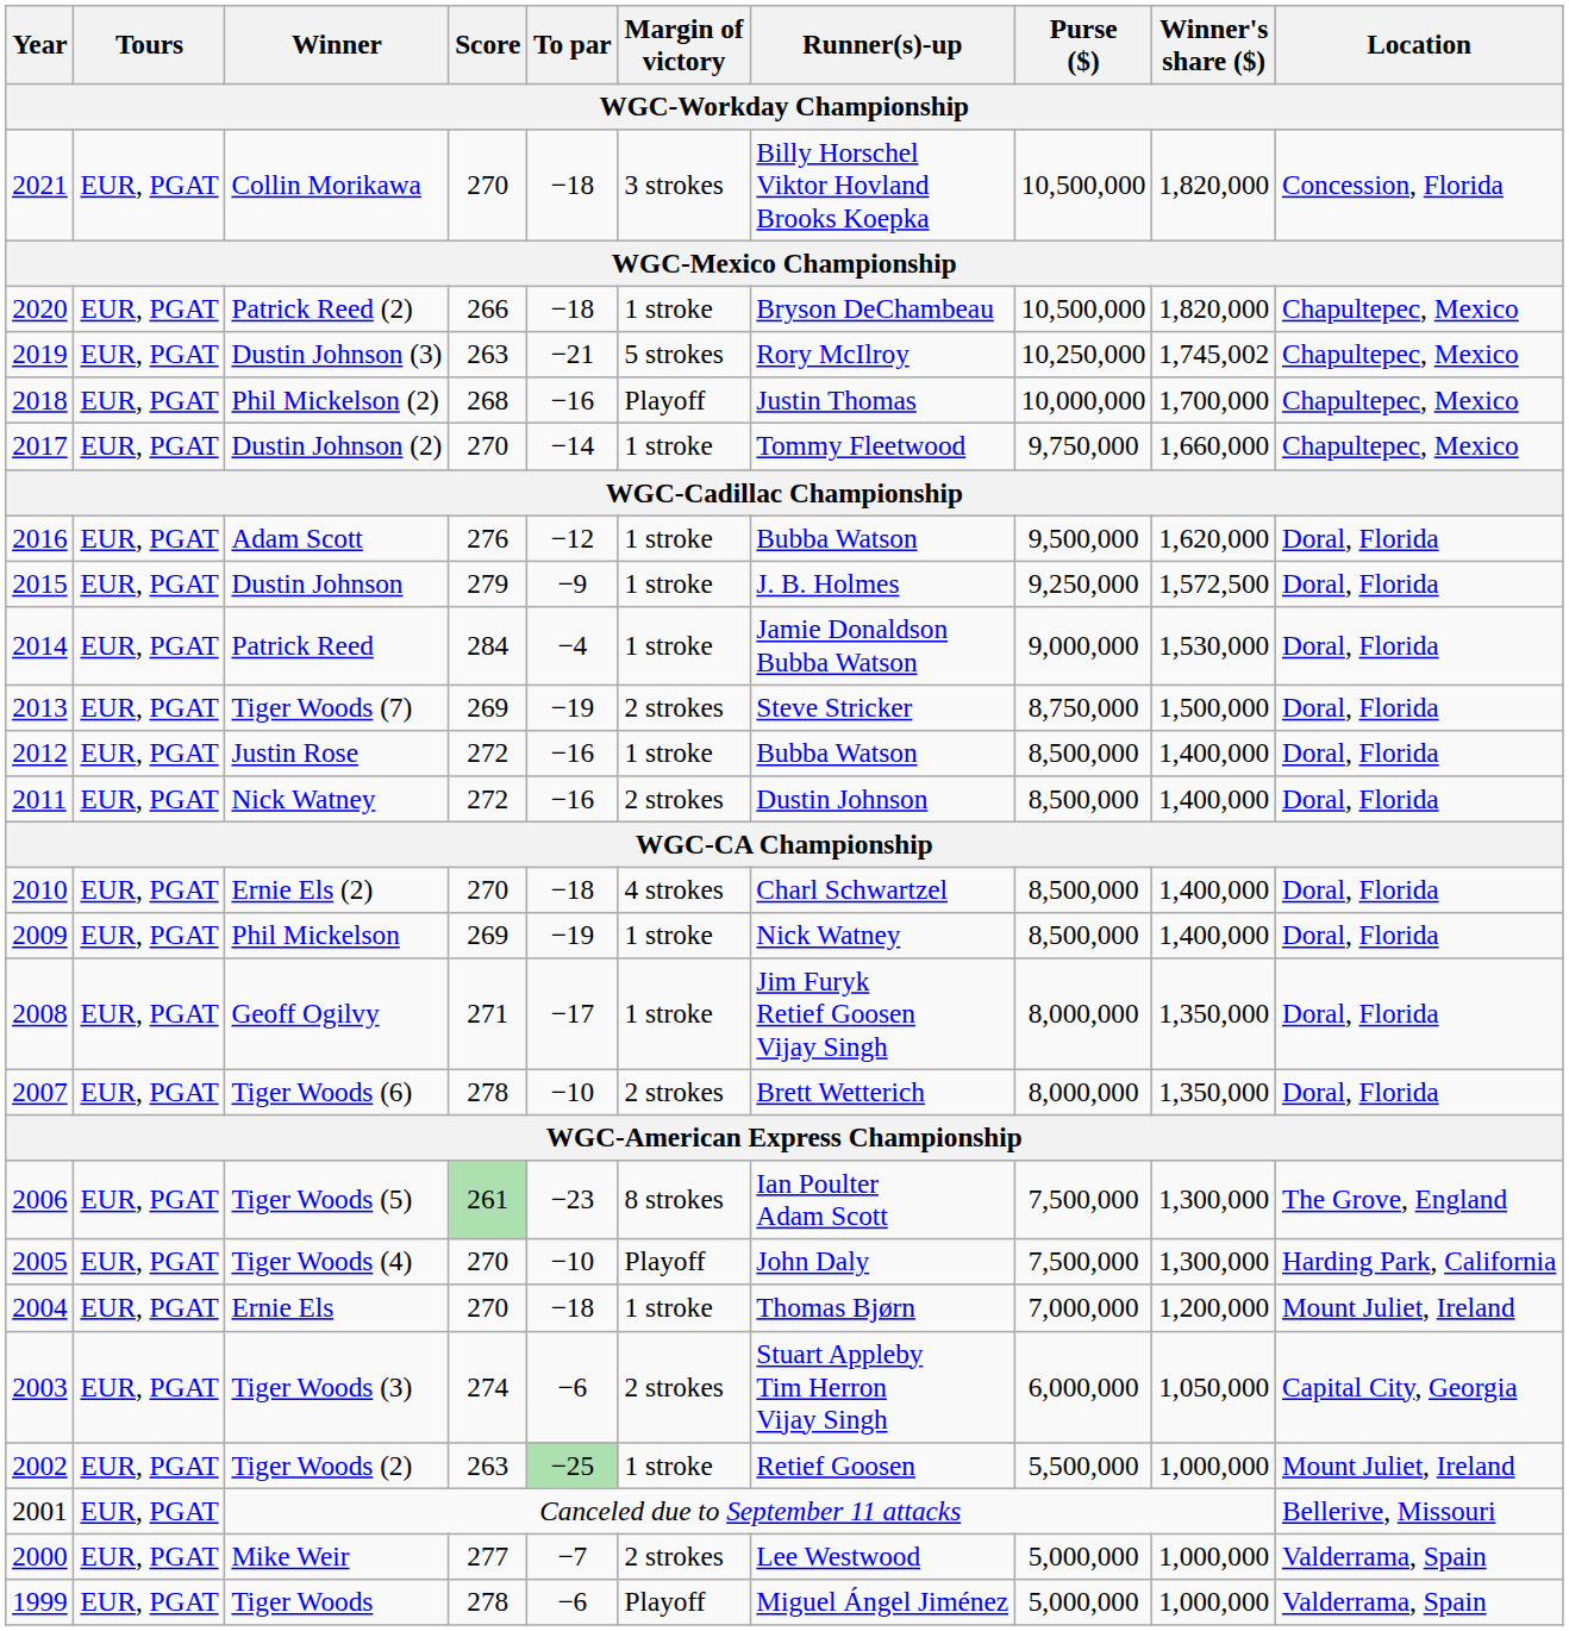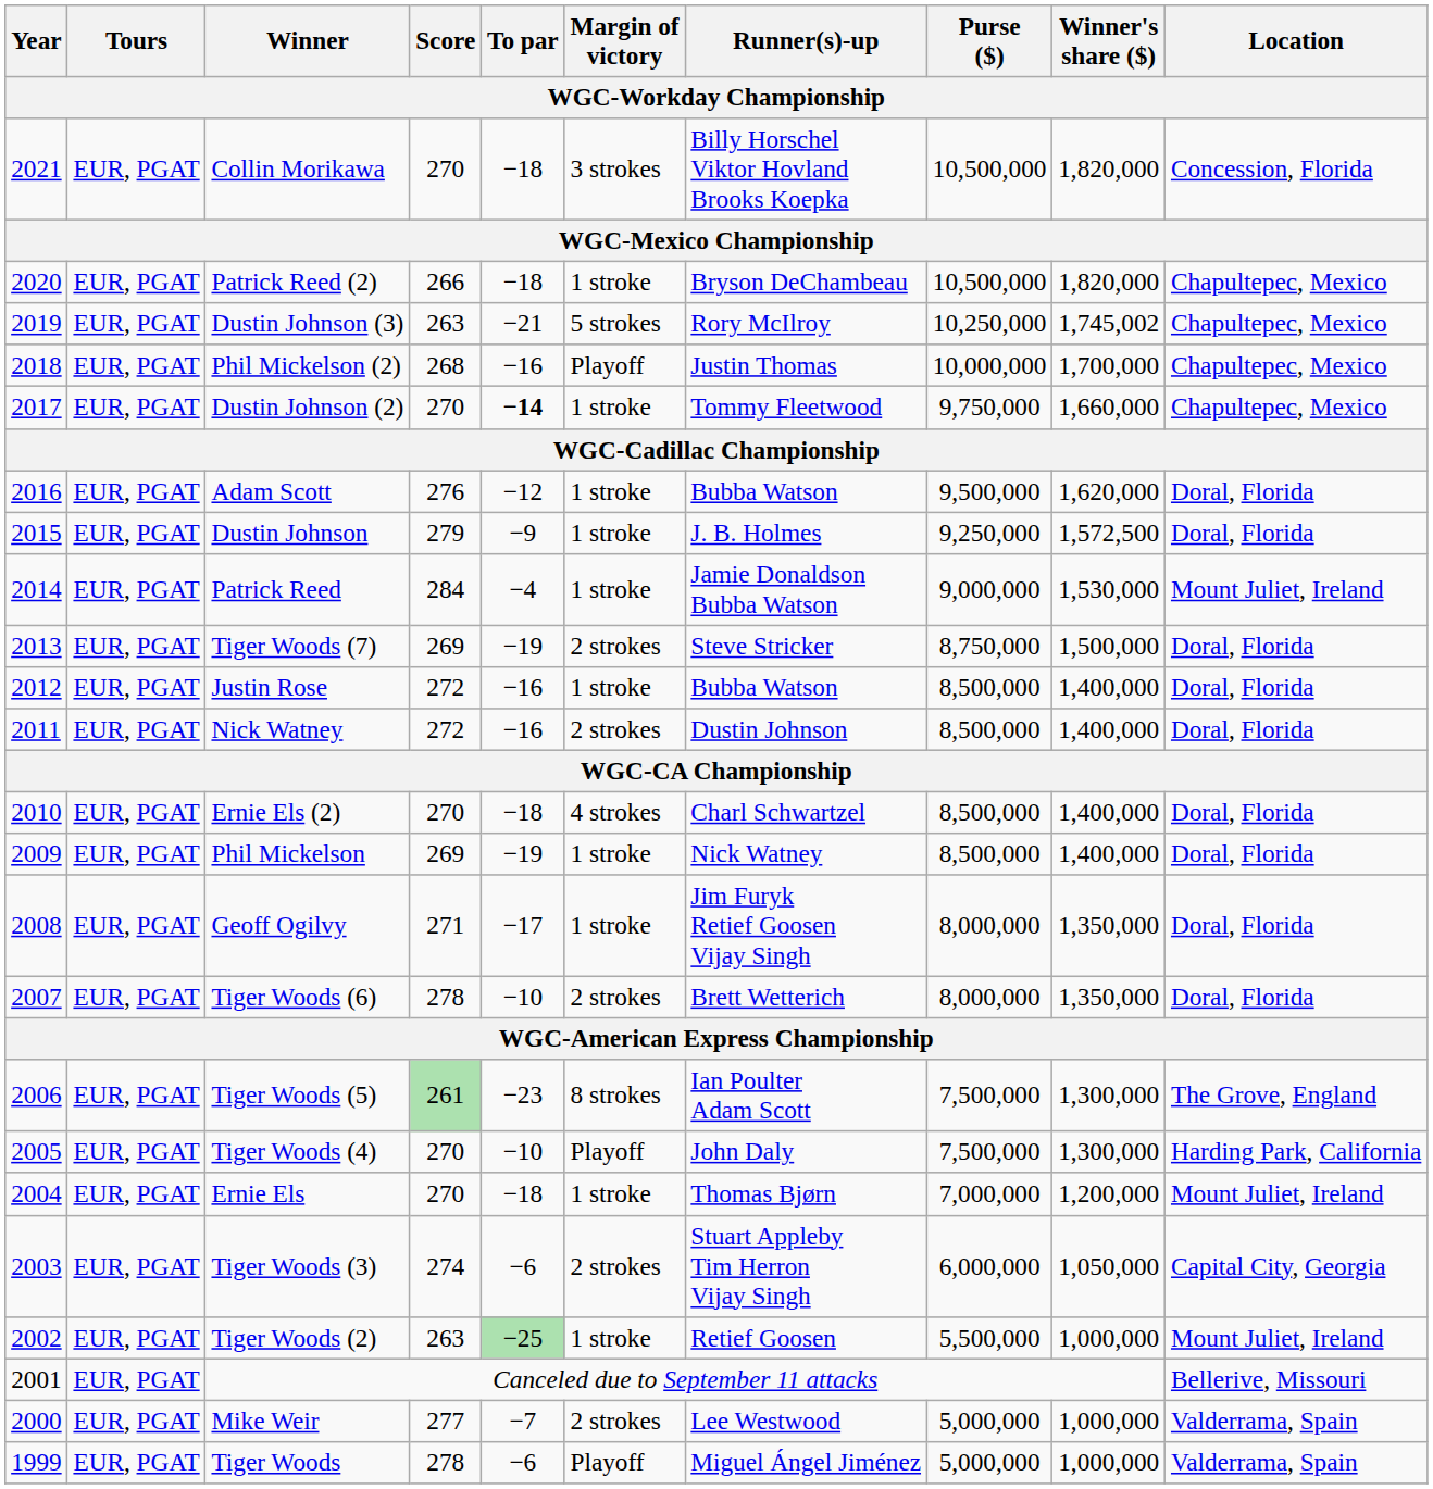 <table class="wikitable" style="font-size:95%">
 <tr>
 <th>Year</th>
 <th>Tours</th>
 <th>Winner</th>
 <th>Score</th>
 <th>To par</th>
 <th>Margin of<br>victory</th>
 <th>Runner(s)-up</th>
 <th>Purse<br>($)</th>
 <th>Winner's<br>share ($)</th>
 <th>Location</th>
 </tr>
 <tr>
 <th colspan=10>WGC-Workday Championship</th>
 </tr>
 <tr>
 <td><a href='#'>2021</a></td>
 <td><a href='#'>EUR</a>, <a href='#'>PGAT</a></td>
 <td> <a href='#'>Collin Morikawa</a></td>
 <td align=center>270</td>
 <td align=center>−18</td>
 <td>3 strokes</td>
 <td> <a href='#'>Billy Horschel</a><br> <a href='#'>Viktor Hovland</a><br> <a href='#'>Brooks Koepka</a></td>
 <td align=center>10,500,000</td>
 <td align=center>1,820,000</td>
 <td><a href='#'>Concession</a>, <a href='#'>Florida</a></td>
 </tr>
 <tr>
 <th colspan="10">WGC-Mexico Championship</th>
 </tr>
 <tr>
 <td><a href='#'>2020</a></td>
 <td><a href='#'>EUR</a>, <a href='#'>PGAT</a></td>
 <td> <a href='#'>Patrick Reed</a> (2)</td>
 <td align=center>266</td>
 <td align=center>−18</td>
 <td>1 stroke</td>
 <td> <a href='#'>Bryson DeChambeau</a></td>
 <td align=center>10,500,000</td>
 <td align=center>1,820,000</td>
 <td><a href='#'>Chapultepec</a>, <a href='#'>Mexico</a></td>
 </tr>
 <tr>
 <td><a href='#'>2019</a></td>
 <td><a href='#'>EUR</a>, <a href='#'>PGAT</a></td>
 <td> <a href='#'>Dustin Johnson</a> (3)</td>
 <td align=center>263</td>
 <td align=center>−21</td>
 <td>5 strokes</td>
 <td> <a href='#'>Rory McIlroy</a></td>
 <td align=center>10,250,000</td>
 <td align=center>1,745,002</td>
 <td><a href='#'>Chapultepec</a>, <a href='#'>Mexico</a></td>
 </tr>
 <tr>
 <td><a href='#'>2018</a></td>
 <td><a href='#'>EUR</a>, <a href='#'>PGAT</a></td>
 <td> <a href='#'>Phil Mickelson</a> (2)</td>
 <td align=center>268</td>
 <td align=center>−16</td>
 <td>Playoff</td>
 <td> <a href='#'>Justin Thomas</a></td>
 <td align=center>10,000,000</td>
 <td align=center>1,700,000</td>
 <td><a href='#'>Chapultepec</a>, <a href='#'>Mexico</a></td>
 </tr>
 <tr>
 <td><a href='#'>2017</a></td>
 <td><a href='#'>EUR</a>, <a href='#'>PGAT</a></td>
 <td> <a href='#'>Dustin Johnson</a> (2)</td>
 <td align=center>270</td>
-<td align=center>−14</td>
+<td align=center><strong>−14</strong></td>
 <td>1 stroke</td>
 <td> <a href='#'>Tommy Fleetwood</a></td>
 <td align=center>9,750,000</td>
 <td align=center>1,660,000</td>
 <td><a href='#'>Chapultepec</a>, <a href='#'>Mexico</a></td>
 </tr>
 <tr>
 <th colspan="10">WGC-Cadillac Championship</th>
 </tr>
 <tr>
 <td><a href='#'>2016</a></td>
 <td><a href='#'>EUR</a>, <a href='#'>PGAT</a></td>
 <td> <a href='#'>Adam Scott</a></td>
 <td align=center>276</td>
 <td align=center>−12</td>
 <td>1 stroke</td>
 <td> <a href='#'>Bubba Watson</a></td>
 <td align=center>9,500,000</td>
 <td align=center>1,620,000</td>
 <td><a href='#'>Doral</a>, <a href='#'>Florida</a></td>
 </tr>
 <tr>
 <td><a href='#'>2015</a></td>
 <td><a href='#'>EUR</a>, <a href='#'>PGAT</a></td>
 <td> <a href='#'>Dustin Johnson</a></td>
 <td align=center>279</td>
 <td align=center>−9</td>
 <td>1 stroke</td>
 <td> <a href='#'>J. B. Holmes</a></td>
 <td align=center>9,250,000</td>
 <td align=center>1,572,500</td>
 <td><a href='#'>Doral</a>, <a href='#'>Florida</a></td>
 </tr>
 <tr>
 <td><a href='#'>2014</a></td>
 <td><a href='#'>EUR</a>, <a href='#'>PGAT</a></td>
 <td> <a href='#'>Patrick Reed</a></td>
 <td align=center>284</td>
 <td align=center>−4</td>
 <td>1 stroke</td>
 <td> <a href='#'>Jamie Donaldson</a><br> <a href='#'>Bubba Watson</a></td>
 <td align=center>9,000,000</td>
 <td align=center>1,530,000</td>
-<td><a href='#'>Doral</a>, <a href='#'>Florida</a></td>
+<td><a href='#'>Mount Juliet</a>, <a href='#'>Ireland</a></td>
 </tr>
 <tr>
 <td><a href='#'>2013</a></td>
 <td><a href='#'>EUR</a>, <a href='#'>PGAT</a></td>
 <td> <a href='#'>Tiger Woods</a> (7)</td>
 <td align=center>269</td>
 <td align=center>−19</td>
 <td>2 strokes</td>
 <td> <a href='#'>Steve Stricker</a></td>
 <td align=center>8,750,000</td>
 <td align=center>1,500,000</td>
 <td><a href='#'>Doral</a>, <a href='#'>Florida</a></td>
 </tr>
 <tr>
 <td><a href='#'>2012</a></td>
 <td><a href='#'>EUR</a>, <a href='#'>PGAT</a></td>
 <td> <a href='#'>Justin Rose</a></td>
 <td align=center>272</td>
 <td align=center>−16</td>
 <td>1 stroke</td>
 <td> <a href='#'>Bubba Watson</a></td>
 <td align=center>8,500,000</td>
 <td align=center>1,400,000</td>
 <td><a href='#'>Doral</a>, <a href='#'>Florida</a></td>
 </tr>
 <tr>
 <td><a href='#'>2011</a></td>
 <td><a href='#'>EUR</a>, <a href='#'>PGAT</a></td>
 <td> <a href='#'>Nick Watney</a></td>
 <td align=center>272</td>
 <td align=center>−16</td>
 <td>2 strokes</td>
 <td> <a href='#'>Dustin Johnson</a></td>
 <td align=center>8,500,000</td>
 <td align=center>1,400,000</td>
 <td><a href='#'>Doral</a>, <a href='#'>Florida</a></td>
 </tr>
 <tr>
 <th colspan="10">WGC-CA Championship</th>
 </tr>
 <tr>
 <td><a href='#'>2010</a></td>
 <td><a href='#'>EUR</a>, <a href='#'>PGAT</a></td>
 <td> <a href='#'>Ernie Els</a> (2)</td>
 <td align=center>270</td>
 <td align=center>−18</td>
 <td>4 strokes</td>
 <td> <a href='#'>Charl Schwartzel</a></td>
 <td align=center>8,500,000</td>
 <td align=center>1,400,000</td>
 <td><a href='#'>Doral</a>, <a href='#'>Florida</a></td>
 </tr>
 <tr>
 <td><a href='#'>2009</a></td>
 <td><a href='#'>EUR</a>, <a href='#'>PGAT</a></td>
 <td> <a href='#'>Phil Mickelson</a></td>
 <td align=center>269</td>
 <td align=center>−19</td>
 <td>1 stroke</td>
 <td> <a href='#'>Nick Watney</a></td>
 <td align=center>8,500,000</td>
 <td align=center>1,400,000</td>
 <td><a href='#'>Doral</a>, <a href='#'>Florida</a></td>
 </tr>
 <tr>
 <td><a href='#'>2008</a></td>
 <td><a href='#'>EUR</a>, <a href='#'>PGAT</a></td>
 <td> <a href='#'>Geoff Ogilvy</a></td>
 <td align=center>271</td>
 <td align=center>−17</td>
 <td>1 stroke</td>
 <td> <a href='#'>Jim Furyk</a><br> <a href='#'>Retief Goosen</a><br> <a href='#'>Vijay Singh</a></td>
 <td align=center>8,000,000</td>
 <td align=center>1,350,000</td>
 <td><a href='#'>Doral</a>, <a href='#'>Florida</a></td>
 </tr>
 <tr>
 <td><a href='#'>2007</a></td>
 <td><a href='#'>EUR</a>, <a href='#'>PGAT</a></td>
 <td> <a href='#'>Tiger Woods</a> (6)</td>
 <td align=center>278</td>
 <td align=center>−10</td>
 <td>2 strokes</td>
 <td> <a href='#'>Brett Wetterich</a></td>
 <td align=center>8,000,000</td>
 <td align=center>1,350,000</td>
 <td><a href='#'>Doral</a>, <a href='#'>Florida</a></td>
 </tr>
 <tr>
 <th colspan="10">WGC-American Express Championship</th>
 </tr>
 <tr>
 <td><a href='#'>2006</a></td>
 <td><a href='#'>EUR</a>, <a href='#'>PGAT</a></td>
 <td> <a href='#'>Tiger Woods</a> (5)</td>
 <td style="text-align: center; background: #ACE1AF">261</td>
 <td align=center>−23</td>
 <td>8 strokes</td>
 <td> <a href='#'>Ian Poulter</a><br> <a href='#'>Adam Scott</a></td>
 <td align=center>7,500,000</td>
 <td align=center>1,300,000</td>
 <td><a href='#'>The Grove</a>, <a href='#'>England</a></td>
 </tr>
 <tr>
 <td><a href='#'>2005</a></td>
 <td><a href='#'>EUR</a>, <a href='#'>PGAT</a></td>
 <td> <a href='#'>Tiger Woods</a> (4)</td>
 <td align=center>270</td>
 <td align=center>−10</td>
 <td>Playoff</td>
 <td> <a href='#'>John Daly</a></td>
 <td align=center>7,500,000</td>
 <td align=center>1,300,000</td>
 <td><a href='#'>Harding Park</a>, <a href='#'>California</a></td>
 </tr>
 <tr>
 <td><a href='#'>2004</a></td>
 <td><a href='#'>EUR</a>, <a href='#'>PGAT</a></td>
 <td> <a href='#'>Ernie Els</a></td>
 <td align=center>270</td>
 <td align=center>−18</td>
 <td>1 stroke</td>
 <td> <a href='#'>Thomas Bjørn</a></td>
 <td align=center>7,000,000</td>
 <td align=center>1,200,000</td>
 <td><a href='#'>Mount Juliet</a>, <a href='#'>Ireland</a></td>
 </tr>
 <tr>
 <td><a href='#'>2003</a></td>
 <td><a href='#'>EUR</a>, <a href='#'>PGAT</a></td>
 <td> <a href='#'>Tiger Woods</a> (3)</td>
 <td align=center>274</td>
 <td align=center>−6</td>
 <td>2 strokes</td>
 <td> <a href='#'>Stuart Appleby</a><br> <a href='#'>Tim Herron</a><br> <a href='#'>Vijay Singh</a></td>
 <td align=center>6,000,000</td>
 <td align=center>1,050,000</td>
 <td><a href='#'>Capital City</a>, <a href='#'>Georgia</a></td>
 </tr>
 <tr>
 <td><a href='#'>2002</a></td>
 <td><a href='#'>EUR</a>, <a href='#'>PGAT</a></td>
 <td> <a href='#'>Tiger Woods</a> (2)</td>
 <td align=center>263</td>
 <td style="text-align: center; background: #ACE1AF">−25</td>
 <td>1 stroke</td>
 <td> <a href='#'>Retief Goosen</a></td>
 <td align=center>5,500,000</td>
 <td align=center>1,000,000</td>
 <td><a href='#'>Mount Juliet</a>, <a href='#'>Ireland</a></td>
 </tr>
 <tr>
 <td>2001</td>
 <td><a href='#'>EUR</a>, <a href='#'>PGAT</a></td>
 <td colspan="7" align="center"><em>Canceled due to <a href='#'>September 11 attacks</a></em></td>
 <td><a href='#'>Bellerive</a>, <a href='#'>Missouri</a></td>
 </tr>
 <tr>
 <td><a href='#'>2000</a></td>
 <td><a href='#'>EUR</a>, <a href='#'>PGAT</a></td>
 <td> <a href='#'>Mike Weir</a></td>
 <td align=center>277</td>
 <td align=center>−7</td>
 <td>2 strokes</td>
 <td> <a href='#'>Lee Westwood</a></td>
 <td align=center>5,000,000</td>
 <td align=center>1,000,000</td>
 <td><a href='#'>Valderrama</a>, <a href='#'>Spain</a></td>
 </tr>
 <tr>
 <td><a href='#'>1999</a></td>
 <td><a href='#'>EUR</a>, <a href='#'>PGAT</a></td>
 <td> <a href='#'>Tiger Woods</a></td>
 <td align=center>278</td>
 <td align=center>−6</td>
 <td>Playoff</td>
 <td> <a href='#'>Miguel Ángel Jiménez</a></td>
 <td align=center>5,000,000</td>
 <td align=center>1,000,000</td>
 <td><a href='#'>Valderrama</a>, <a href='#'>Spain</a></td>
 </tr>
 </table>
